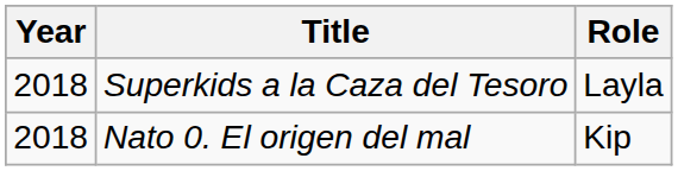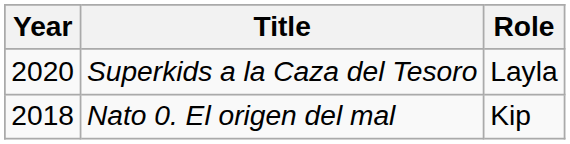 <table class="wikitable sortable">
 <tr>
 <th>Year</th>
 <th>Title</th>
 <th>Role</th>
 </tr>
 <tr>
-<td>2018</td>
+<td>2020</td>
 <td><em>Superkids a la Caza del Tesoro</em></td>
 <td>Layla</td>
 </tr>
 <tr>
 <td>2018</td>
 <td><em>Nato 0. El origen del mal</em></td>
 <td>Kip</td>
 </tr>
 </table>
